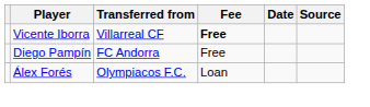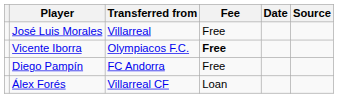 <table class="wikitable plainrowheaders sortable">
 <tr>
 <th></th>
 <th scope="col">Player</th>
 <th>Transferred from</th>
 <th style="width: 80px;">Fee</th>
 <th scope="col">Date</th>
 <th scope="col">Source</th>
 </tr>
 <tr>
 <td align="center"></td>
+<td> <a href='#'>José Luis Morales</a></td>
+<td> <a href='#'>Villarreal</a></td>
+<td>Free</td>
+<td></td>
+<td></td>
+</tr>
+<tr>
+<td align="center"></td>
 <td> <a href='#'>Vicente Iborra</a></td>
-<td> <a href='#'>Villarreal CF</a></td>
+<td> <a href='#'>Olympiacos F.C.</a></td>
 <td><strong>Free</strong></td>
 <td></td>
 <td></td>
 </tr>
 <tr>
 <td align="center"></td>
 <td> <a href='#'>Diego Pampín</a></td>
 <td> <a href='#'>FC Andorra</a></td>
 <td>Free</td>
 <td></td>
 <td></td>
 </tr>
 <tr>
 <td align="center"></td>
 <td> <a href='#'>Álex Forés</a></td>
-<td> <a href='#'>Olympiacos F.C.</a></td>
+<td> <a href='#'>Villarreal CF</a></td>
 <td>Loan</td>
 <td></td>
 <td></td>
 </tr>
 </table>
